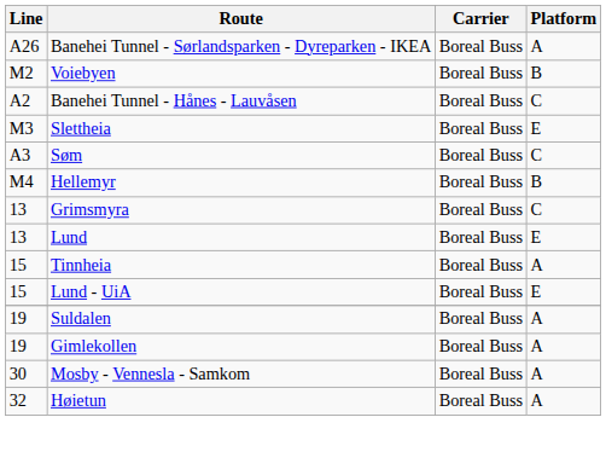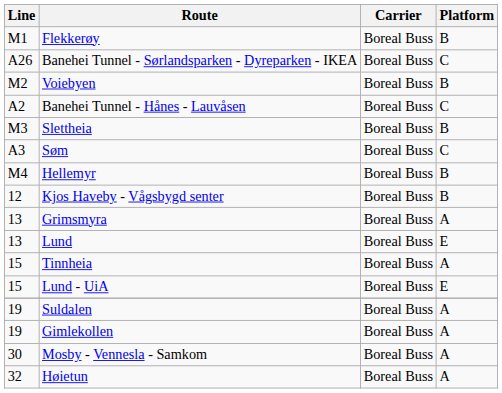 <table class="wikitable sortable">
 <tr>
 <th scope="col">Line</th>
 <th scope="col">Route</th>
 <th scope="col">Carrier</th>
 <th scope="col">Platform</th>
 </tr>
 <tr>
+<td>M1</td>
+<td><a href='#'>Flekkerøy</a></td>
+<td>Boreal Buss</td>
+<td>B</td>
+</tr>
+<tr>
 <td>A26</td>
 <td>Banehei Tunnel - <a href='#'>Sørlandsparken</a> - <a href='#'>Dyreparken</a> - IKEA</td>
 <td>Boreal Buss</td>
-<td>A</td>
+<td>C</td>
 </tr>
 <tr>
 <td>M2</td>
 <td><a href='#'>Voiebyen</a></td>
 <td>Boreal Buss</td>
 <td>B</td>
 </tr>
 <tr>
 <td>A2</td>
 <td>Banehei Tunnel - <a href='#'>Hånes</a> - <a href='#'>Lauvåsen</a></td>
 <td>Boreal Buss</td>
 <td>C</td>
 </tr>
 <tr>
 <td>M3</td>
 <td><a href='#'>Slettheia</a></td>
 <td>Boreal Buss</td>
-<td>E</td>
+<td>B</td>
 </tr>
 <tr>
 <td>A3</td>
 <td><a href='#'>Søm</a></td>
 <td>Boreal Buss</td>
 <td>C</td>
 </tr>
 <tr>
 <td>M4</td>
 <td><a href='#'>Hellemyr</a></td>
 <td>Boreal Buss</td>
 <td>B</td>
 </tr>
 <tr>
+<td>12</td>
+<td><a href='#'>Kjos Haveby</a> - <a href='#'>Vågsbygd senter</a></td>
+<td>Boreal Buss</td>
+<td>B</td>
+</tr>
+<tr>
 <td>13</td>
 <td><a href='#'>Grimsmyra</a></td>
 <td>Boreal Buss</td>
-<td>C</td>
+<td>A</td>
 </tr>
 <tr>
 <td>13</td>
 <td><a href='#'>Lund</a></td>
 <td>Boreal Buss</td>
 <td>E</td>
 </tr>
 <tr>
 <td>15</td>
 <td><a href='#'>Tinnheia</a></td>
 <td>Boreal Buss</td>
 <td>A</td>
 </tr>
 <tr>
 <td>15</td>
 <td><a href='#'>Lund</a> - <a href='#'>UiA</a></td>
 <td>Boreal Buss</td>
 <td>E</td>
 </tr>
 <tr>
 </tr>
 <tr>
 <td>19</td>
 <td><a href='#'>Suldalen</a></td>
 <td>Boreal Buss</td>
 <td>A</td>
 </tr>
 <tr>
 <td>19</td>
 <td><a href='#'>Gimlekollen</a></td>
 <td>Boreal Buss</td>
 <td>A</td>
 </tr>
 <tr>
 <td>30</td>
 <td><a href='#'>Mosby</a> - <a href='#'>Vennesla</a> - Samkom</td>
 <td>Boreal Buss</td>
 <td>A</td>
 </tr>
 <tr>
 <td>32</td>
 <td><a href='#'>Høietun</a></td>
 <td>Boreal Buss</td>
 <td>A</td>
 </tr>
 </table>
